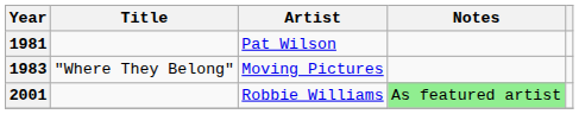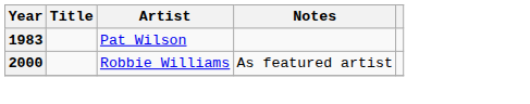 <table class="wikitable plainrowheaders sortable">
 <tr>
 <th scope="col">Year</th>
 <th scope="col">Title</th>
 <th scope="col">Artist</th>
 <th scope="col" class="unsortable">Notes</th>
 <th scope="col" class="unsortable"></th>
 </tr>
 <tr>
-<th scope="row">1981</th>
+<th scope="row">1983</th>
 <td></td>
 <td><a href='#'>Pat Wilson</a></td>
 <td></td>
 <td style="text-align:center;"></td>
 </tr>
 <tr>
-<th scope="row">1983</th>
-<td>"Where They Belong"</td>
-<td><a href='#'>Moving Pictures</a></td>
-<td></td>
-<td style="text-align:center;"></td>
-</tr>
-<tr>
-<th scope="row">2001</th>
+<th scope="row">2000</th>
 <td></td>
 <td><a href='#'>Robbie Williams</a></td>
-<td style="background: lightgreen;">As featured artist</td>
+<td>As featured artist</td>
 <td style="text-align:center;"></td>
 </tr>
 <tr>
 </tr>
 </table>
